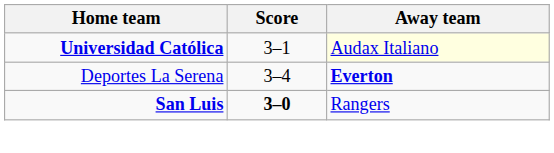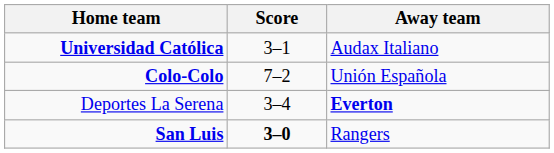 <table class="wikitable" style="text-align: center">
 <tr>
 <th width=190>Home team</th>
 <th width=80>Score</th>
 <th width=190>Away team</th>
 </tr>
 <tr>
 <td align=right><strong><a href='#'>Universidad Católica</a></strong></td>
 <td>3–1</td>
-<td align=left style="background: lightyellow;"><a href='#'>Audax Italiano</a></td>
+<td align=left><a href='#'>Audax Italiano</a></td>
+</tr>
+<tr>
+<td align=right><strong><a href='#'>Colo-Colo</a></strong></td>
+<td>7–2</td>
+<td align=left><a href='#'>Unión Española</a></td>
 </tr>
 <tr>
 <td align=right><a href='#'>Deportes La Serena</a></td>
 <td>3–4</td>
 <td align=left><strong><a href='#'>Everton</a></strong></td>
 </tr>
 <tr>
 <td align=right><strong><a href='#'>San Luis</a></strong></td>
 <td><strong>3–0</strong></td>
 <td align=left><a href='#'>Rangers</a></td>
 </tr>
 </table>
